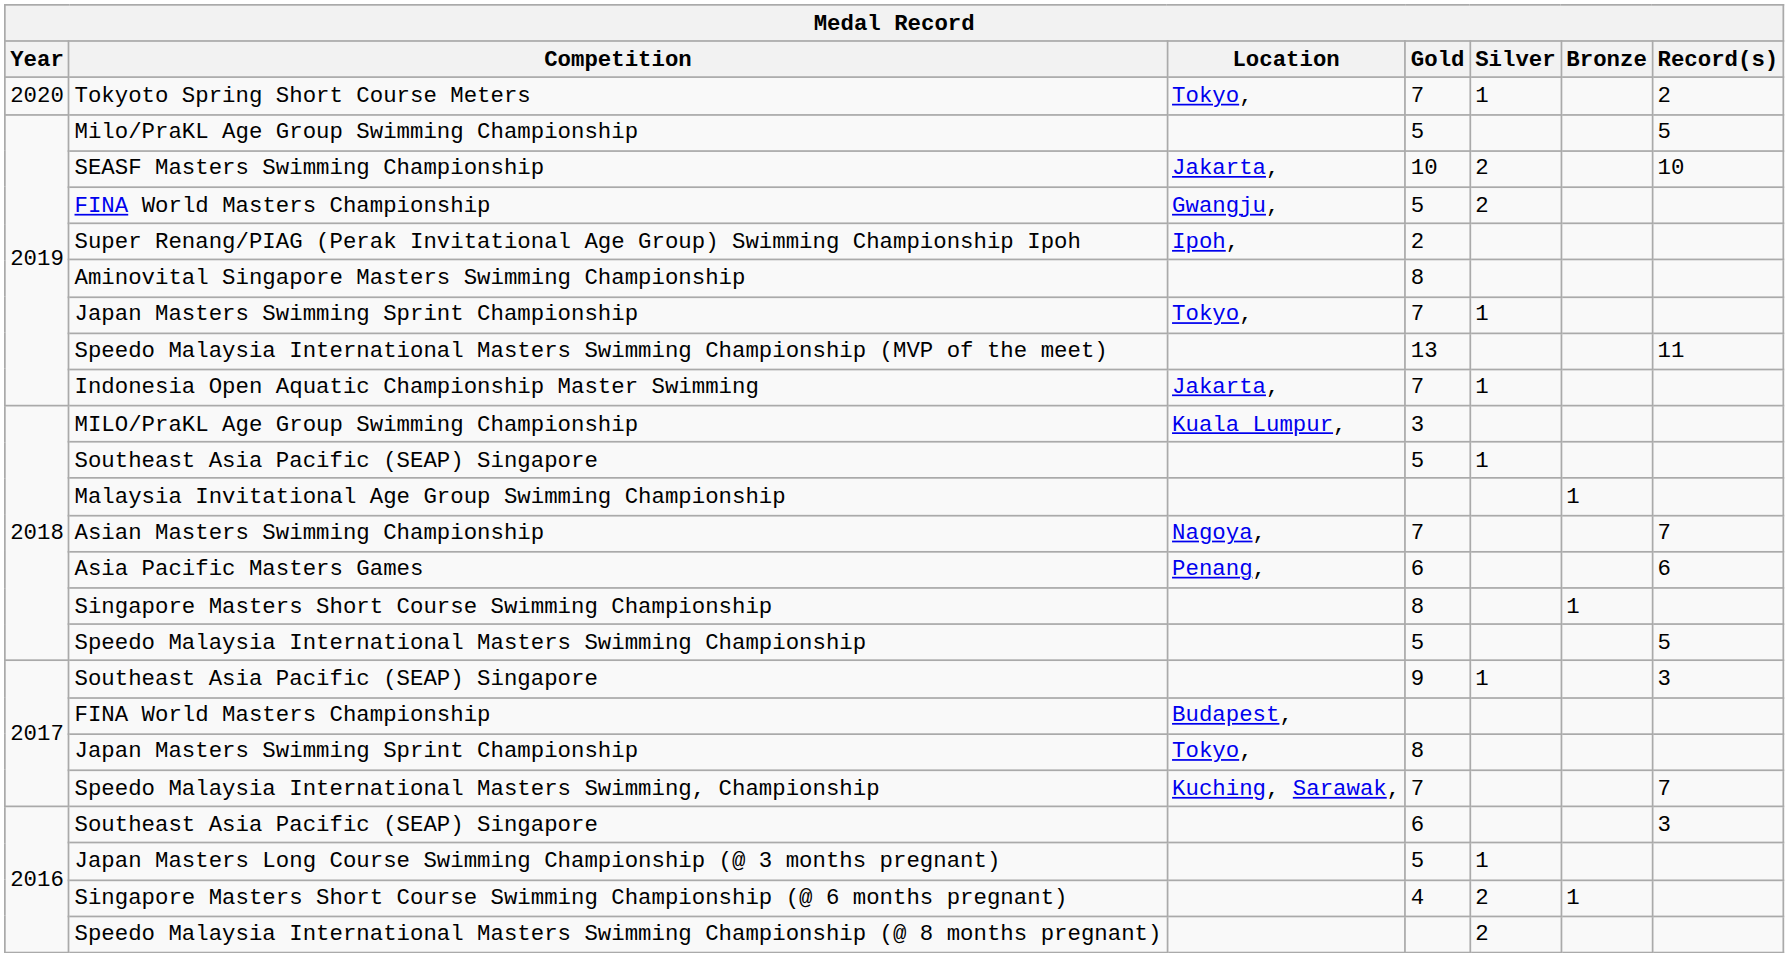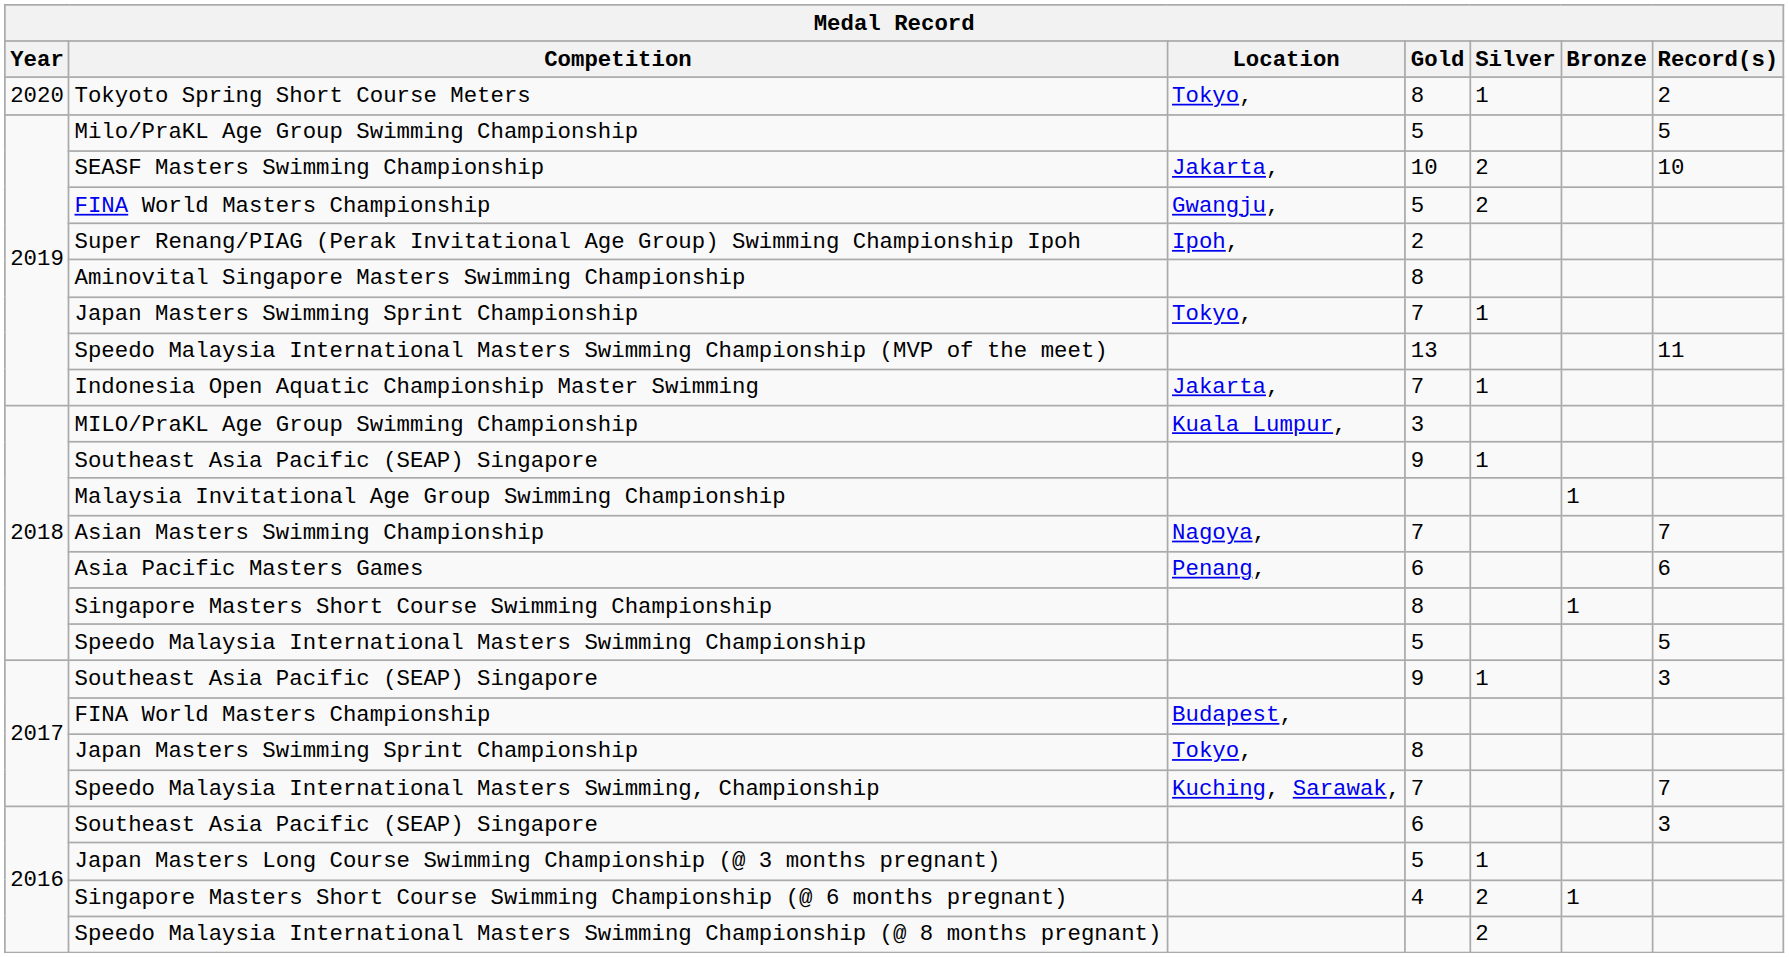 <table class="wikitable">
 <tr>
 <th colspan="7">Medal Record</th>
 </tr>
 <tr>
 <th>Year</th>
 <th>Competition</th>
 <th>Location</th>
 <th>Gold</th>
 <th>Silver</th>
 <th>Bronze</th>
 <th>Record(s)</th>
 </tr>
 <tr>
 <td>2020</td>
 <td>Tokyoto Spring Short Course Meters</td>
 <td><a href='#'>Tokyo</a>, </td>
-<td>7</td>
+<td>8</td>
 <td>1</td>
 <td></td>
 <td>2</td>
 </tr>
 <tr>
 <td rowspan="8">2019</td>
 <td>Milo/PraKL Age Group Swimming Championship</td>
 <td></td>
 <td>5</td>
 <td></td>
 <td></td>
 <td>5</td>
 </tr>
 <tr>
 <td>SEASF Masters Swimming Championship</td>
 <td><a href='#'>Jakarta</a>, </td>
 <td>10</td>
 <td>2</td>
 <td></td>
 <td>10</td>
 </tr>
 <tr>
 <td><a href='#'>FINA</a> World Masters Championship</td>
 <td><a href='#'>Gwangju</a>, </td>
 <td>5</td>
 <td>2</td>
 <td></td>
 <td></td>
 </tr>
 <tr>
 <td>Super Renang/PIAG (Perak Invitational Age Group) Swimming Championship Ipoh</td>
 <td><a href='#'>Ipoh</a>, </td>
 <td>2</td>
 <td></td>
 <td></td>
 <td></td>
 </tr>
 <tr>
 <td>Aminovital Singapore Masters Swimming Championship</td>
 <td></td>
 <td>8</td>
 <td></td>
 <td></td>
 <td></td>
 </tr>
 <tr>
 <td>Japan Masters Swimming Sprint Championship</td>
 <td><a href='#'>Tokyo</a>, </td>
 <td>7</td>
 <td>1</td>
 <td></td>
 <td></td>
 </tr>
 <tr>
 <td>Speedo Malaysia International Masters Swimming Championship (MVP of the meet)</td>
 <td></td>
 <td>13</td>
 <td></td>
 <td></td>
 <td>11</td>
 </tr>
 <tr>
 <td>Indonesia Open Aquatic Championship Master Swimming</td>
 <td><a href='#'>Jakarta</a>, </td>
 <td>7</td>
 <td>1</td>
 <td></td>
 <td></td>
 </tr>
 <tr>
 <td rowspan="7">2018</td>
 <td>MILO/PraKL Age Group Swimming Championship</td>
 <td><a href='#'>Kuala Lumpur</a>, </td>
 <td>3</td>
 <td></td>
 <td></td>
 <td></td>
 </tr>
 <tr>
 <td>Southeast Asia Pacific (SEAP) Singapore</td>
 <td></td>
-<td>5</td>
+<td>9</td>
 <td>1</td>
 <td></td>
 <td></td>
 </tr>
 <tr>
 <td>Malaysia Invitational Age Group Swimming Championship</td>
 <td></td>
 <td></td>
 <td></td>
 <td>1</td>
 <td></td>
 </tr>
 <tr>
 <td>Asian Masters Swimming Championship</td>
 <td><a href='#'>Nagoya</a>, </td>
 <td>7</td>
 <td></td>
 <td></td>
 <td>7</td>
 </tr>
 <tr>
 <td>Asia Pacific Masters Games</td>
 <td><a href='#'>Penang</a>, </td>
 <td>6</td>
 <td></td>
 <td></td>
 <td>6</td>
 </tr>
 <tr>
 <td>Singapore Masters Short Course Swimming Championship</td>
 <td></td>
 <td>8</td>
 <td></td>
 <td>1</td>
 <td></td>
 </tr>
 <tr>
 <td>Speedo Malaysia International Masters Swimming Championship</td>
 <td></td>
 <td>5</td>
 <td></td>
 <td></td>
 <td>5</td>
 </tr>
 <tr>
 <td rowspan="4">2017</td>
 <td>Southeast Asia Pacific (SEAP) Singapore</td>
 <td></td>
 <td>9</td>
 <td>1</td>
 <td></td>
 <td>3</td>
 </tr>
 <tr>
 <td>FINA World Masters Championship</td>
 <td><a href='#'>Budapest</a>, </td>
 <td></td>
 <td></td>
 <td></td>
 <td></td>
 </tr>
 <tr>
 <td>Japan Masters Swimming Sprint Championship</td>
 <td><a href='#'>Tokyo</a>, </td>
 <td>8</td>
 <td></td>
 <td></td>
 <td></td>
 </tr>
 <tr>
 <td>Speedo Malaysia International Masters Swimming, Championship</td>
 <td><a href='#'>Kuching</a>, <a href='#'>Sarawak</a>, </td>
 <td>7</td>
 <td></td>
 <td></td>
 <td>7</td>
 </tr>
 <tr>
 <td rowspan="4">2016</td>
 <td>Southeast Asia Pacific (SEAP) Singapore</td>
 <td></td>
 <td>6</td>
 <td></td>
 <td></td>
 <td>3</td>
 </tr>
 <tr>
 <td>Japan Masters Long Course Swimming Championship  (@ 3 months pregnant)</td>
 <td></td>
 <td>5</td>
 <td>1</td>
 <td></td>
 <td></td>
 </tr>
 <tr>
 <td>Singapore Masters Short Course Swimming Championship (@ 6 months pregnant)</td>
 <td></td>
 <td>4</td>
 <td>2</td>
 <td>1</td>
 <td></td>
 </tr>
 <tr>
 <td>Speedo Malaysia International Masters Swimming Championship (@ 8 months pregnant)</td>
 <td></td>
 <td></td>
 <td>2</td>
 <td></td>
 <td></td>
 </tr>
 </table>
